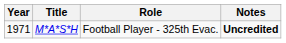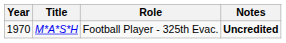 <table class="wikitable">
 <tr>
 <th>Year</th>
 <th>Title</th>
 <th>Role</th>
 <th>Notes</th>
 </tr>
 <tr>
-<td>1971</td>
+<td>1970</td>
 <td><em><a href='#'>M*A*S*H</a></em></td>
 <td>Football Player - 325th Evac.</td>
 <td><strong>Uncredited</strong></td>
 </tr>
 </table>
